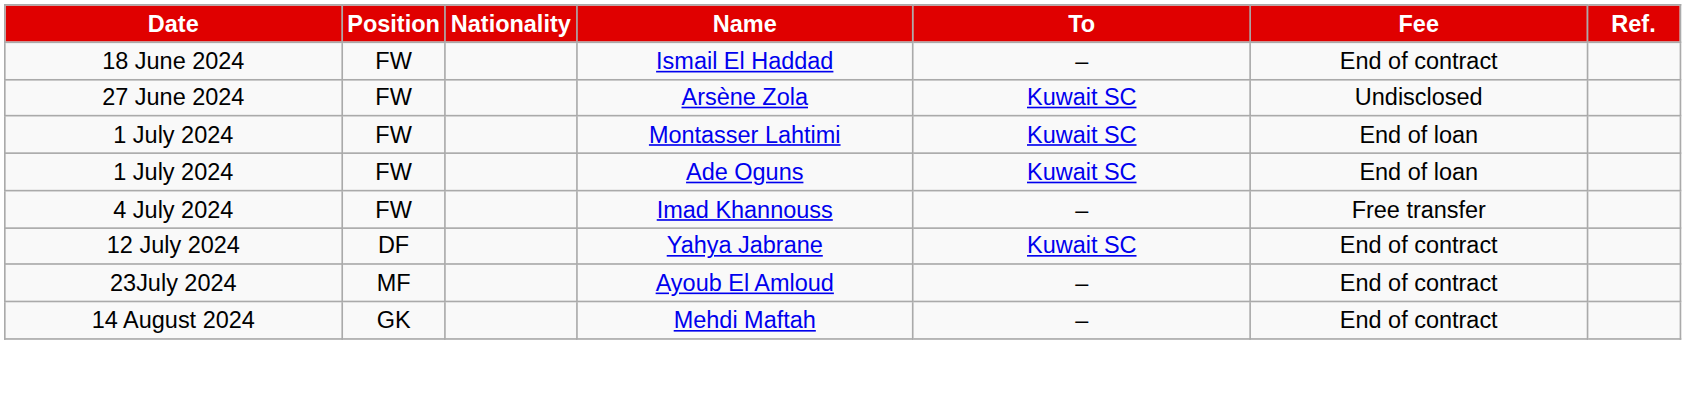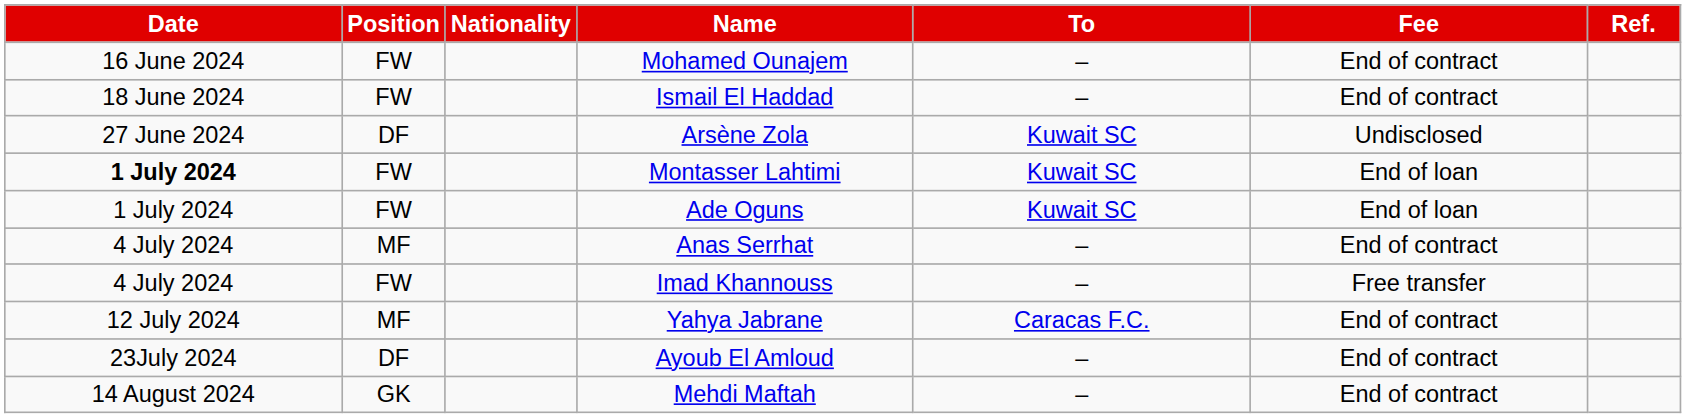 <table class="wikitable" style="text-align:center; font-size:90%; ">
 <tr>
 <th style="background:#E00000; color:white; width:200px;">Date</th>
 <th style="background:#E00000; color:white; width:50px;">Position</th>
 <th style="background:#E00000; color:white; width:50px;">Nationality</th>
 <th style="background:#E00000; color:white; width:200px;">Name</th>
 <th style="background:#E00000; color:white; width:200px;">To</th>
 <th style="background:#E00000; color:white; width:200px;">Fee</th>
 <th style="background:#E00000; color:white; width:50px;">Ref.</th>
+</tr>
+<tr>
+<td>16 June 2024</td>
+<td>FW</td>
+<td></td>
+<td><a href='#'>Mohamed Ounajem</a></td>
+<td>–</td>
+<td>End of contract</td>
+<td></td>
 </tr>
 <tr>
 <td>18 June 2024</td>
 <td>FW</td>
 <td></td>
 <td><a href='#'>Ismail El Haddad</a></td>
 <td>–</td>
 <td>End of contract</td>
 <td></td>
 </tr>
 <tr>
 <td>27 June 2024</td>
-<td>FW</td>
+<td>DF</td>
 <td></td>
 <td><a href='#'>Arsène Zola</a></td>
 <td> <a href='#'>Kuwait SC</a></td>
 <td>Undisclosed</td>
 <td></td>
 </tr>
 <tr>
-<td>1 July 2024</td>
+<td><strong>1 July 2024</strong></td>
 <td>FW</td>
 <td></td>
 <td><a href='#'>Montasser Lahtimi</a></td>
 <td> <a href='#'>Kuwait SC</a></td>
 <td>End of loan</td>
 <td></td>
 </tr>
 <tr>
 <td>1 July 2024</td>
 <td>FW</td>
 <td></td>
 <td><a href='#'>Ade Oguns</a></td>
 <td> <a href='#'>Kuwait SC</a></td>
 <td>End of loan</td>
 <td></td>
 </tr>
 <tr>
 <td>4 July 2024</td>
+<td>MF</td>
+<td></td>
+<td><a href='#'>Anas Serrhat</a></td>
+<td>–</td>
+<td>End of contract</td>
+<td></td>
+</tr>
+<tr>
+<td>4 July 2024</td>
 <td>FW</td>
 <td></td>
 <td><a href='#'>Imad Khannouss</a></td>
 <td>–</td>
 <td>Free transfer</td>
 <td></td>
 </tr>
 <tr>
 <td>12 July 2024</td>
-<td>DF</td>
+<td>MF</td>
 <td></td>
 <td><a href='#'>Yahya Jabrane</a></td>
-<td> <a href='#'>Kuwait SC</a></td>
+<td> <a href='#'>Caracas F.C.</a></td>
 <td>End of contract</td>
 <td></td>
 </tr>
 <tr>
 <td>23July 2024</td>
-<td>MF</td>
+<td>DF</td>
 <td></td>
 <td><a href='#'>Ayoub El Amloud</a></td>
 <td>–</td>
 <td>End of contract</td>
 <td></td>
 </tr>
 <tr>
 <td>14 August 2024</td>
 <td>GK</td>
 <td></td>
 <td><a href='#'>Mehdi Maftah</a></td>
 <td>–</td>
 <td>End of contract</td>
 <td></td>
 </tr>
 </table>
